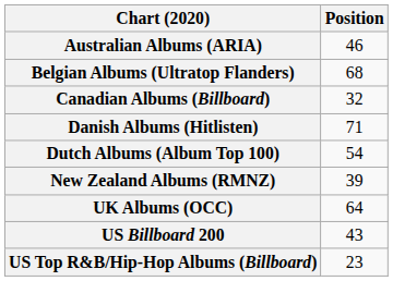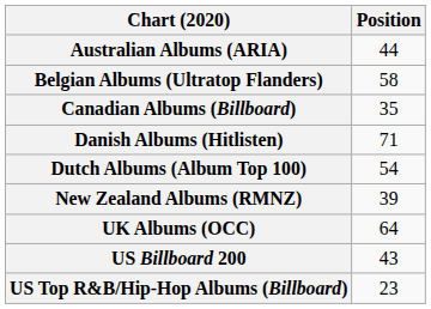 <table class="wikitable sortable plainrowheaders" style="text-align:center">
 <tr>
 <th scope="col">Chart (2020)</th>
 <th scope="col">Position</th>
 </tr>
 <tr>
 <th scope="row">Australian Albums (ARIA)</th>
-<td>46</td>
+<td>44</td>
 </tr>
 <tr>
 <th scope="row">Belgian Albums (Ultratop Flanders)</th>
-<td>68</td>
+<td>58</td>
 </tr>
 <tr>
 <th scope="row">Canadian Albums (<em>Billboard</em>)</th>
-<td>32</td>
+<td>35</td>
 </tr>
 <tr>
 <th scope="row">Danish Albums (Hitlisten)</th>
 <td>71</td>
 </tr>
 <tr>
 <th scope="row">Dutch Albums (Album Top 100)</th>
 <td>54</td>
 </tr>
 <tr>
 <th scope="row">New Zealand Albums (RMNZ)</th>
 <td>39</td>
 </tr>
 <tr>
 <th scope="row">UK Albums (OCC)</th>
 <td>64</td>
 </tr>
 <tr>
 <th scope="row">US <em>Billboard</em> 200</th>
 <td>43</td>
 </tr>
 <tr>
 <th scope="row">US Top R&B/Hip-Hop Albums (<em>Billboard</em>)</th>
 <td>23</td>
 </tr>
 </table>
